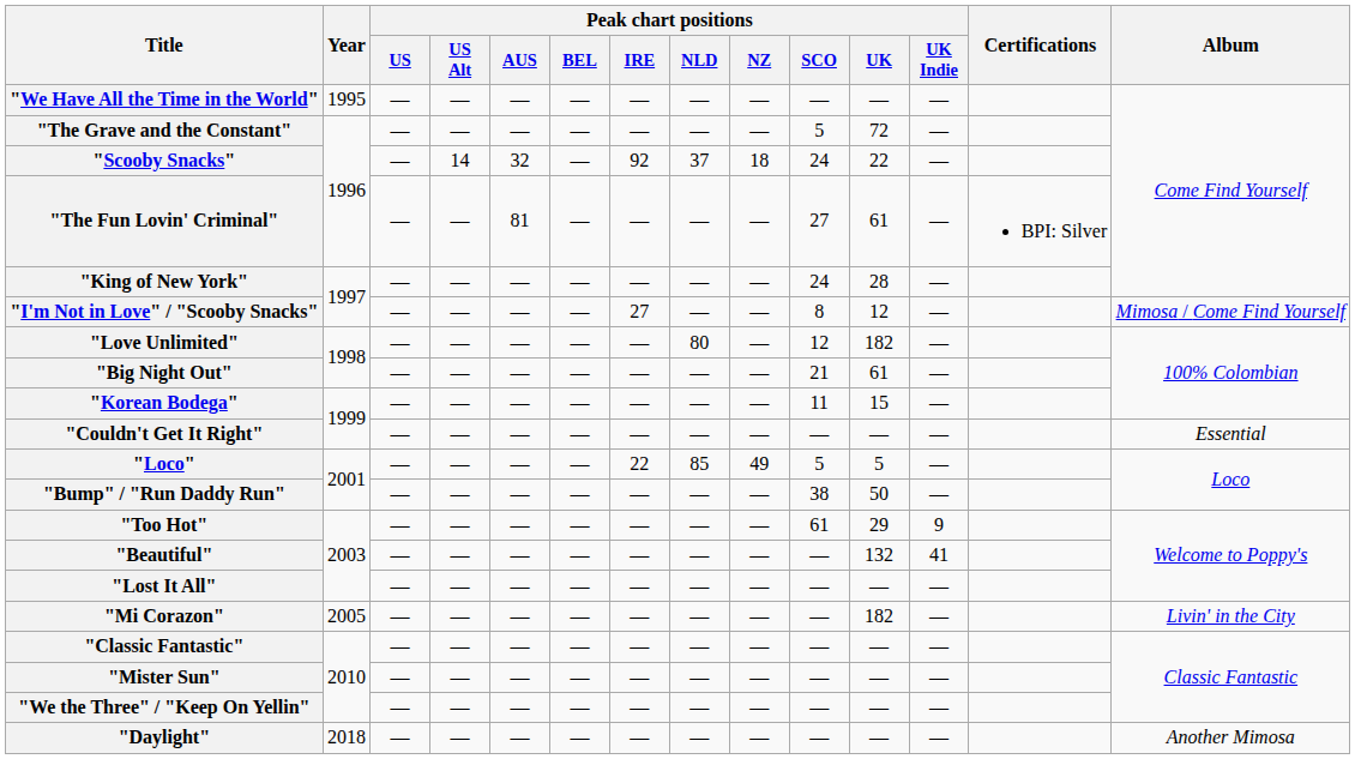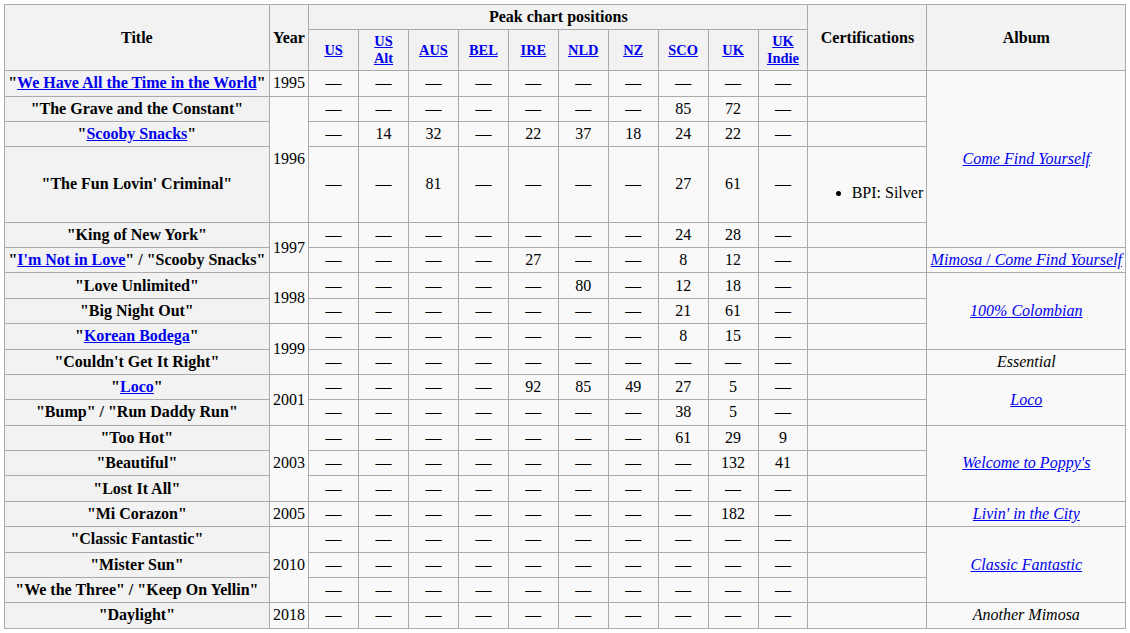 <table class="wikitable plainrowheaders" style="text-align:center">
 <tr>
 <th scope="col" rowspan="2">Title</th>
 <th scope="col" rowspan="2">Year</th>
 <th scope="col" colspan="10">Peak chart positions</th>
 <th scope="col" rowspan="2">Certifications</th>
 <th scope="col" rowspan="2">Album</th>
 </tr>
 <tr>
 <th scope="col" style="width:3em;font-size:90%;"><a href='#'>US</a><br></th>
 <th scope="col" style="width:3em;font-size:90%;"><a href='#'>US<br>Alt</a><br></th>
 <th scope="col" style="width:3em;font-size:90%;"><a href='#'>AUS</a><br></th>
 <th scope="col" style="width:3em;font-size:90%;"><a href='#'>BEL</a><br></th>
 <th scope="col" style="width:3em;font-size:90%;"><a href='#'>IRE</a><br></th>
 <th scope="col" style="width:3em;font-size:90%;"><a href='#'>NLD</a><br></th>
 <th scope="col" style="width:3em;font-size:90%;"><a href='#'>NZ</a><br></th>
 <th scope="col" style="width:3em;font-size:90%;"><a href='#'>SCO</a><br></th>
 <th scope="col" style="width:3em;font-size:90%;"><a href='#'>UK</a><br></th>
 <th scope="col" style="width:3em;font-size:90%;"><a href='#'>UK<br>Indie</a> <br></th>
 </tr>
 <tr>
 <th scope="row">"<a href='#'>We Have All the Time in the World</a>"</th>
 <td rowspan=1>1995</td>
 <td>—</td>
 <td>—</td>
 <td>—</td>
 <td>—</td>
 <td>—</td>
 <td>—</td>
 <td>—</td>
 <td>—</td>
 <td>—</td>
 <td>—</td>
 <td></td>
 <td rowspan=5><em><a href='#'>Come Find Yourself</a></em></td>
 </tr>
 <tr>
 <th scope="row">"The Grave and the Constant"</th>
 <td rowspan=3>1996</td>
 <td>—</td>
 <td>—</td>
 <td>—</td>
 <td>—</td>
 <td>—</td>
 <td>—</td>
 <td>—</td>
-<td>5</td>
+<td>85</td>
 <td>72</td>
 <td>—</td>
 <td></td>
 </tr>
 <tr>
 <th scope="row">"<a href='#'>Scooby Snacks</a>"</th>
 <td>—</td>
 <td>14</td>
 <td>32</td>
 <td>—</td>
-<td>92</td>
+<td>22</td>
 <td>37</td>
 <td>18</td>
 <td>24</td>
 <td>22</td>
 <td>—</td>
 </tr>
 <tr>
 <th scope="row">"The Fun Lovin' Criminal"</th>
 <td>—</td>
 <td>—</td>
 <td>81</td>
 <td>—</td>
 <td>—</td>
 <td>—</td>
 <td>—</td>
 <td>27</td>
 <td>61</td>
 <td>—</td>
 <td><br><ul><li>BPI: Silver</li></ul></td>
 </tr>
 <tr>
 <th scope="row">"King of New York"</th>
 <td rowspan=2>1997</td>
 <td>—</td>
 <td>—</td>
 <td>—</td>
 <td>—</td>
 <td>—</td>
 <td>—</td>
 <td>—</td>
 <td>24</td>
 <td>28</td>
 <td>—</td>
 <td></td>
 </tr>
 <tr>
 <th scope="row">"<a href='#'>I'm Not in Love</a>" / "Scooby Snacks"</th>
 <td>—</td>
 <td>—</td>
 <td>—</td>
 <td>—</td>
 <td>27</td>
 <td>—</td>
 <td>—</td>
 <td>8</td>
 <td>12</td>
 <td>—</td>
 <td></td>
 <td><em><a href='#'>Mimosa</em> / <em>Come Find Yourself</a></em></td>
 </tr>
 <tr>
 <th scope="row">"Love Unlimited"</th>
 <td rowspan=2>1998</td>
 <td>—</td>
 <td>—</td>
 <td>—</td>
 <td>—</td>
 <td>—</td>
 <td>80</td>
 <td>—</td>
 <td>12</td>
-<td>182</td>
+<td>18</td>
 <td>—</td>
 <td></td>
 <td rowspan=3><em><a href='#'>100% Colombian</a></em></td>
 </tr>
 <tr>
 <th scope="row">"Big Night Out"</th>
 <td>—</td>
 <td>—</td>
 <td>—</td>
 <td>—</td>
 <td>—</td>
 <td>—</td>
 <td>—</td>
 <td>21</td>
 <td>61</td>
 <td>—</td>
 <td></td>
 </tr>
 <tr>
 <th scope="row">"<a href='#'>Korean Bodega</a>"</th>
 <td rowspan=2>1999</td>
 <td>—</td>
 <td>—</td>
 <td>—</td>
 <td>—</td>
 <td>—</td>
 <td>—</td>
 <td>—</td>
-<td>11</td>
+<td>8</td>
 <td>15</td>
 <td>—</td>
 <td></td>
 </tr>
 <tr>
 <th scope="row">"Couldn't Get It Right"</th>
 <td>—</td>
 <td>—</td>
 <td>—</td>
 <td>—</td>
 <td>—</td>
 <td>—</td>
 <td>—</td>
 <td>—</td>
 <td>—</td>
 <td>—</td>
 <td></td>
 <td rowspan=1><em>Essential</em></td>
 </tr>
 <tr>
 <th scope="row">"<a href='#'>Loco</a>"</th>
 <td rowspan=2>2001</td>
 <td>—</td>
 <td>—</td>
 <td>—</td>
 <td>—</td>
-<td>22</td>
+<td>92</td>
 <td>85</td>
 <td>49</td>
-<td>5</td>
+<td>27</td>
 <td>5</td>
 <td>—</td>
 <td></td>
 <td rowspan=2><em><a href='#'>Loco</a></em></td>
 </tr>
 <tr>
 <th scope="row">"Bump" / "Run Daddy Run"</th>
 <td>—</td>
 <td>—</td>
 <td>—</td>
 <td>—</td>
 <td>—</td>
 <td>—</td>
 <td>—</td>
 <td>38</td>
-<td>50</td>
+<td>5</td>
 <td>—</td>
 <td></td>
 </tr>
 <tr>
 <th scope="row">"Too Hot"</th>
 <td rowspan=3>2003</td>
 <td>—</td>
 <td>—</td>
 <td>—</td>
 <td>—</td>
 <td>—</td>
 <td>—</td>
 <td>—</td>
 <td>61</td>
 <td>29</td>
 <td>9</td>
 <td></td>
 <td rowspan=3><em><a href='#'>Welcome to Poppy's</a></em></td>
 </tr>
 <tr>
 <th scope="row">"Beautiful"</th>
 <td>—</td>
 <td>—</td>
 <td>—</td>
 <td>—</td>
 <td>—</td>
 <td>—</td>
 <td>—</td>
 <td>—</td>
 <td>132</td>
 <td>41</td>
 <td></td>
 </tr>
 <tr>
 <th scope="row">"Lost It All"</th>
 <td>—</td>
 <td>—</td>
 <td>—</td>
 <td>—</td>
 <td>—</td>
 <td>—</td>
 <td>—</td>
 <td>—</td>
 <td>—</td>
 <td>—</td>
 <td></td>
 </tr>
 <tr>
 <th scope="row">"Mi Corazon"</th>
 <td>2005</td>
 <td>—</td>
 <td>—</td>
 <td>—</td>
 <td>—</td>
 <td>—</td>
 <td>—</td>
 <td>—</td>
 <td>—</td>
 <td>182</td>
 <td>—</td>
 <td></td>
 <td><em><a href='#'>Livin' in the City</a></em></td>
 </tr>
 <tr>
 <th scope="row">"Classic Fantastic"</th>
 <td rowspan=3>2010</td>
 <td>—</td>
 <td>—</td>
 <td>—</td>
 <td>—</td>
 <td>—</td>
 <td>—</td>
 <td>—</td>
 <td>—</td>
 <td>—</td>
 <td>—</td>
 <td></td>
 <td rowspan=3><em><a href='#'>Classic Fantastic</a></em></td>
 </tr>
 <tr>
 <th scope="row">"Mister Sun"</th>
 <td>—</td>
 <td>—</td>
 <td>—</td>
 <td>—</td>
 <td>—</td>
 <td>—</td>
 <td>—</td>
 <td>—</td>
 <td>—</td>
 <td>—</td>
 <td></td>
 </tr>
 <tr>
 <th scope="row">"We the Three" / "Keep On Yellin"</th>
 <td>—</td>
 <td>—</td>
 <td>—</td>
 <td>—</td>
 <td>—</td>
 <td>—</td>
 <td>—</td>
 <td>—</td>
 <td>—</td>
 <td>—</td>
 <td></td>
 </tr>
 <tr>
 <th scope="row">"Daylight" </th>
 <td rowspan=1>2018</td>
 <td>—</td>
 <td>—</td>
 <td>—</td>
 <td>—</td>
 <td>—</td>
 <td>—</td>
 <td>—</td>
 <td>—</td>
 <td>—</td>
 <td>—</td>
 <td></td>
 <td rowspan=1><em>Another Mimosa</em></td>
 </tr>
 <tr>
 </tr>
 </table>
